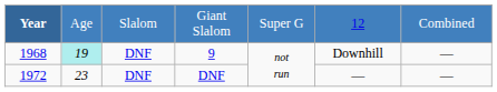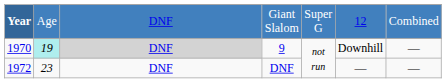 <table class="wikitable" style="font-size:95%; text-align:center; border:grey solid 1px; border-collapse:collapse;" width="35%">
 <tr style="background-color:#369; color:white;">
 <td rowspan="2" colspan="1" width="4%"><strong>Year</strong></td>
 </tr>
 <tr style="background-color:#4180be; color:white;">
 <td width="2%">Age</td>
-<td width="5%">Slalom</td>
+<td><a href='#'>DNF</a></td>
 <td width="5%">Giant<br>Slalom</td>
 <td width="5%">Super G</td>
 <td><a href='#'>12</a></td>
 <td width="5%">Combined</td>
 </tr>
 <tr style="background-color:#8CB2D8; color:white;">
 </tr>
 <tr>
-<td><a href='#'>1968</a></td>
+<td><a href='#'>1970</a></td>
 <td style="background: paleturquoise;"><em>19</em></td>
-<td><a href='#'>DNF</a></td>
+<td style="background: lightgrey;"><a href='#'>DNF</a></td>
 <td><a href='#'>9</a></td>
 <td rowspan=2><small><em>not<br>run</em> </small></td>
 <td width="5%">Downhill</td>
 <td>—</td>
 </tr>
 <tr>
 <td><a href='#'>1972</a></td>
 <td><em>23</em></td>
 <td><a href='#'>DNF</a></td>
 <td><a href='#'>DNF</a></td>
 <td>—</td>
 <td>—</td>
 </tr>
 </table>
